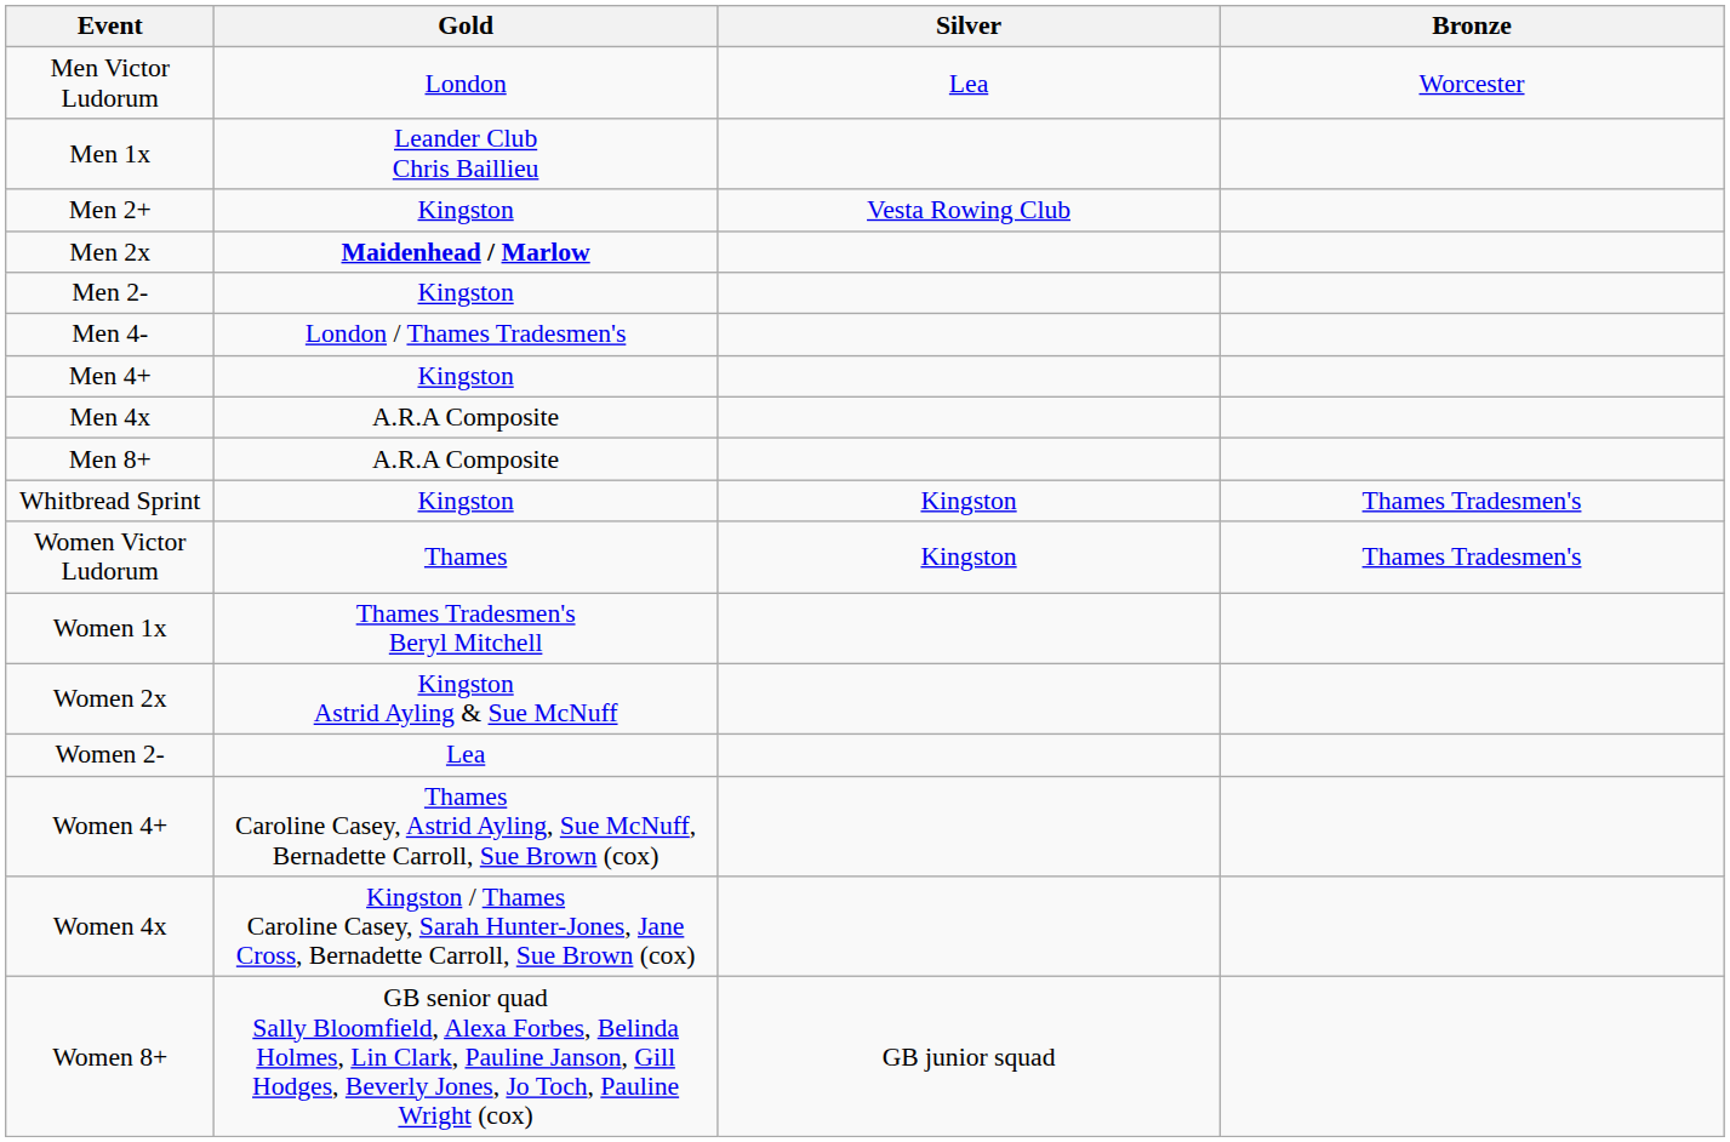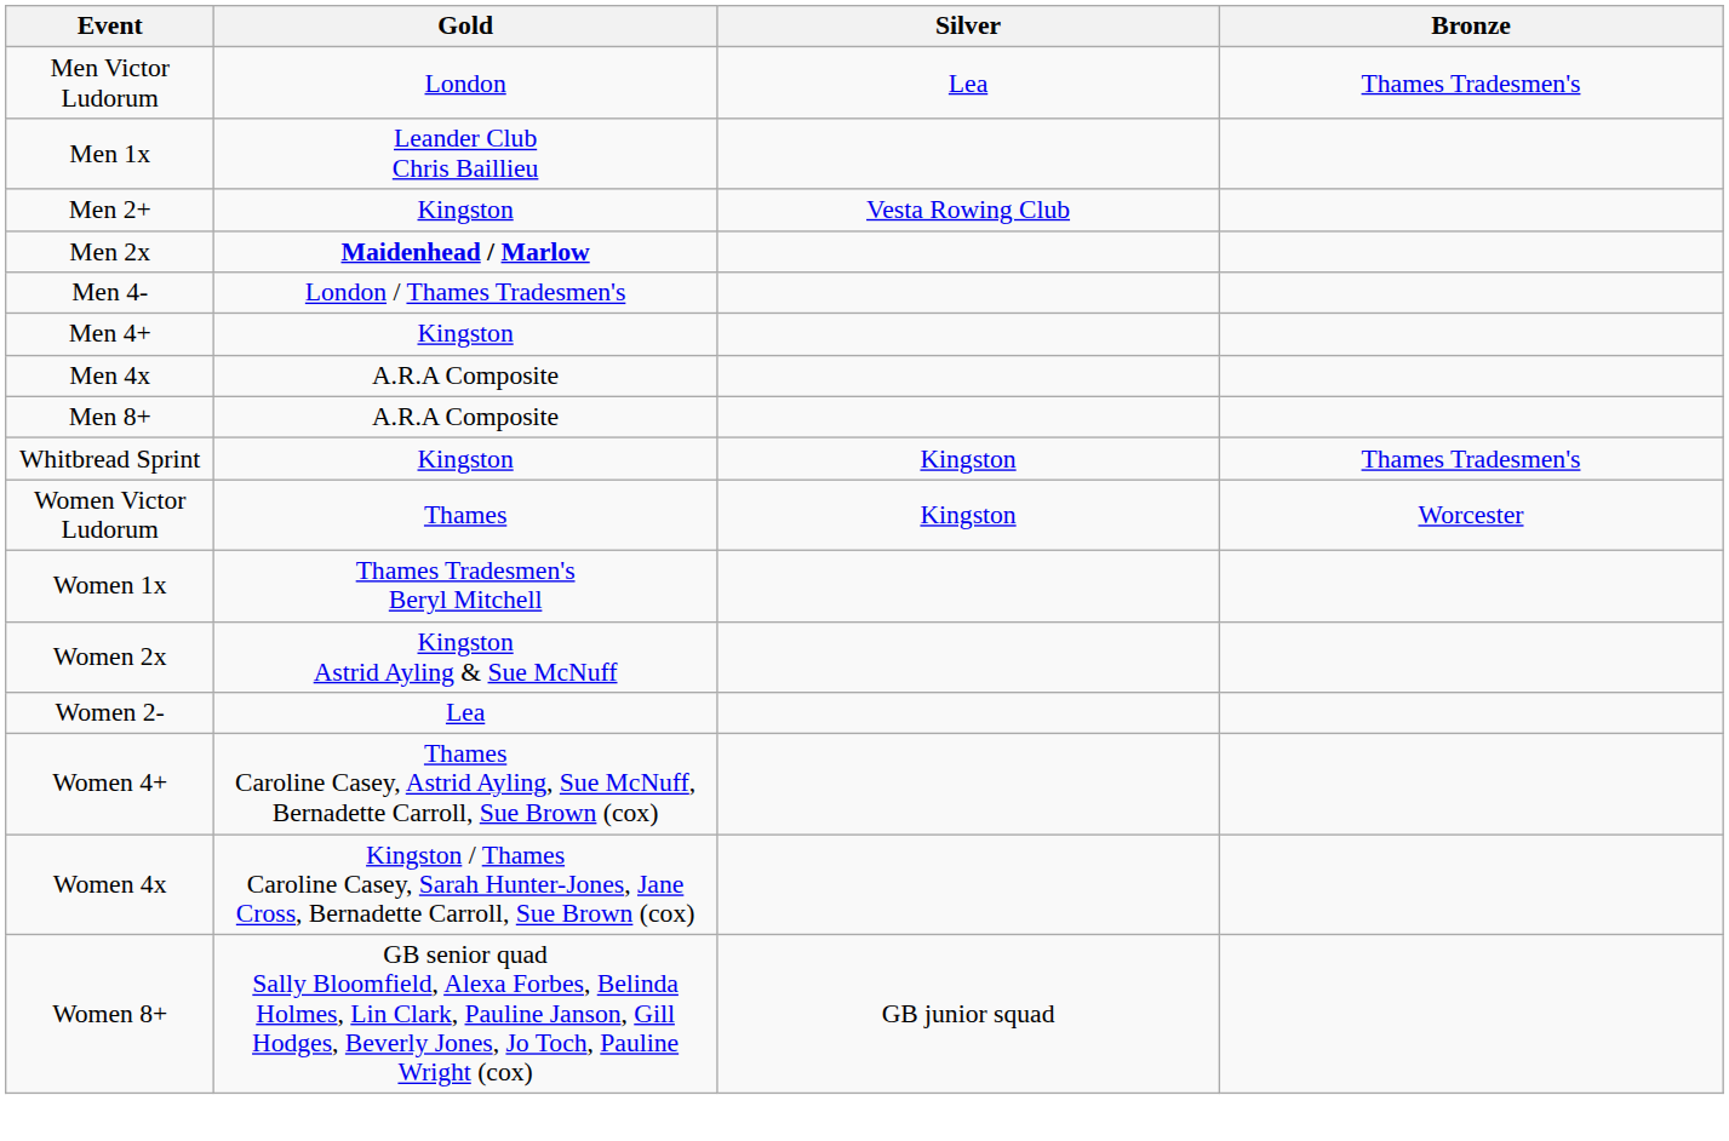 <table class="wikitable" style="text-align:center">
 <tr>
 <th width=120>Event</th>
 <th width=300>Gold</th>
 <th width=300>Silver</th>
 <th width=300>Bronze</th>
 </tr>
 <tr>
 <td>Men Victor Ludorum</td>
 <td><a href='#'>London</a></td>
 <td><a href='#'>Lea</a></td>
-<td><a href='#'>Worcester</a></td>
+<td><a href='#'>Thames Tradesmen's</a></td>
 </tr>
 <tr>
 <td>Men 1x</td>
 <td><a href='#'>Leander Club</a> <br><a href='#'>Chris Baillieu</a></td>
 <td></td>
 <td></td>
 </tr>
 <tr>
 <td>Men 2+</td>
 <td><a href='#'>Kingston</a></td>
 <td><a href='#'>Vesta Rowing Club</a></td>
 <td></td>
 </tr>
 <tr>
 <td>Men 2x</td>
 <td><strong><a href='#'>Maidenhead</a> / <a href='#'>Marlow</a></strong></td>
-<td></td>
-<td></td>
-</tr>
-<tr>
-<td>Men 2-</td>
-<td><a href='#'>Kingston</a></td>
 <td></td>
 <td></td>
 </tr>
 <tr>
 <td>Men 4-</td>
 <td><a href='#'>London</a> / <a href='#'>Thames Tradesmen's</a></td>
 <td></td>
 <td></td>
 </tr>
 <tr>
 <td>Men 4+</td>
 <td><a href='#'>Kingston</a></td>
 <td></td>
 <td></td>
 </tr>
 <tr>
 <td>Men 4x</td>
 <td>A.R.A Composite</td>
 <td></td>
 <td></td>
 </tr>
 <tr>
 <td>Men 8+</td>
 <td>A.R.A Composite</td>
 <td></td>
 <td></td>
 </tr>
 <tr>
 <td>Whitbread Sprint</td>
 <td><a href='#'>Kingston</a></td>
 <td><a href='#'>Kingston</a></td>
 <td><a href='#'>Thames Tradesmen's</a></td>
 </tr>
 <tr>
 <td>Women Victor Ludorum</td>
 <td><a href='#'>Thames</a></td>
 <td><a href='#'>Kingston</a></td>
-<td><a href='#'>Thames Tradesmen's</a></td>
+<td><a href='#'>Worcester</a></td>
 </tr>
 <tr>
 <td>Women 1x</td>
 <td><a href='#'>Thames Tradesmen's</a><br><a href='#'>Beryl Mitchell</a></td>
 <td></td>
 <td></td>
 </tr>
 <tr>
 <td>Women 2x</td>
 <td><a href='#'>Kingston</a><br><a href='#'>Astrid Ayling</a> & <a href='#'>Sue McNuff</a></td>
 <td></td>
 <td></td>
 </tr>
 <tr>
 <td>Women 2-</td>
 <td><a href='#'>Lea</a></td>
 <td></td>
 <td></td>
 </tr>
 <tr>
 <td>Women 4+</td>
 <td><a href='#'>Thames</a><br>Caroline Casey, <a href='#'>Astrid Ayling</a>, <a href='#'>Sue McNuff</a>, Bernadette Carroll, <a href='#'>Sue Brown</a> (cox)</td>
 <td></td>
 <td></td>
 </tr>
 <tr>
 <td>Women 4x</td>
 <td><a href='#'>Kingston</a> / <a href='#'>Thames</a><br>Caroline Casey, <a href='#'>Sarah Hunter-Jones</a>, <a href='#'>Jane Cross</a>, Bernadette Carroll, <a href='#'>Sue Brown</a> (cox)</td>
 <td></td>
 <td></td>
 </tr>
 <tr>
 <td>Women 8+</td>
 <td>GB senior quad<br><a href='#'>Sally Bloomfield</a>, <a href='#'>Alexa Forbes</a>, <a href='#'>Belinda Holmes</a>, <a href='#'>Lin Clark</a>, <a href='#'>Pauline Janson</a>, <a href='#'>Gill Hodges</a>, <a href='#'>Beverly Jones</a>, <a href='#'>Jo Toch</a>, <a href='#'>Pauline Wright</a> (cox)</td>
 <td>GB junior squad</td>
 <td></td>
 </tr>
 </table>
